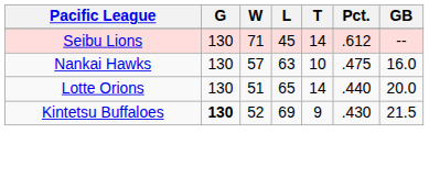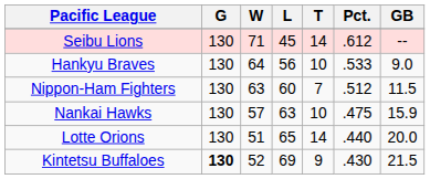 <table class="wikitable" width="50%" style="text-align:center;">
 <tr>
 <th width="35%"><a href='#'>Pacific League</a></th>
 <th width="5%">G</th>
 <th width="5%">W</th>
 <th width="5%">L</th>
 <th width="5%">T</th>
 <th width="7%">Pct.</th>
 <th width="5%">GB</th>
 </tr>
 <tr align=center>
 </tr>
 <tr style="background-color:#fdd">
 <td><a href='#'>Seibu Lions</a></td>
 <td>130</td>
 <td>71</td>
 <td>45</td>
 <td>14</td>
 <td>.612</td>
 <td>--</td>
 </tr>
 <tr align=center>
+<td><a href='#'>Hankyu Braves</a></td>
+<td>130</td>
+<td>64</td>
+<td>56</td>
+<td>10</td>
+<td>.533</td>
+<td>9.0</td>
+</tr>
+<tr align=center>
+<td><a href='#'>Nippon-Ham Fighters</a></td>
+<td>130</td>
+<td>63</td>
+<td>60</td>
+<td>7</td>
+<td>.512</td>
+<td>11.5</td>
+</tr>
+<tr align=center>
 <td><a href='#'>Nankai Hawks</a></td>
 <td>130</td>
 <td>57</td>
 <td>63</td>
 <td>10</td>
 <td>.475</td>
-<td>16.0</td>
+<td>15.9</td>
 </tr>
 <tr align=center>
 <td><a href='#'>Lotte Orions</a></td>
 <td>130</td>
 <td>51</td>
 <td>65</td>
 <td>14</td>
 <td>.440</td>
 <td>20.0</td>
 </tr>
 <tr align=center>
 <td><a href='#'>Kintetsu Buffaloes</a></td>
 <td><strong>130</strong></td>
 <td>52</td>
 <td>69</td>
 <td>9</td>
 <td>.430</td>
 <td>21.5</td>
 </tr>
 </table>
